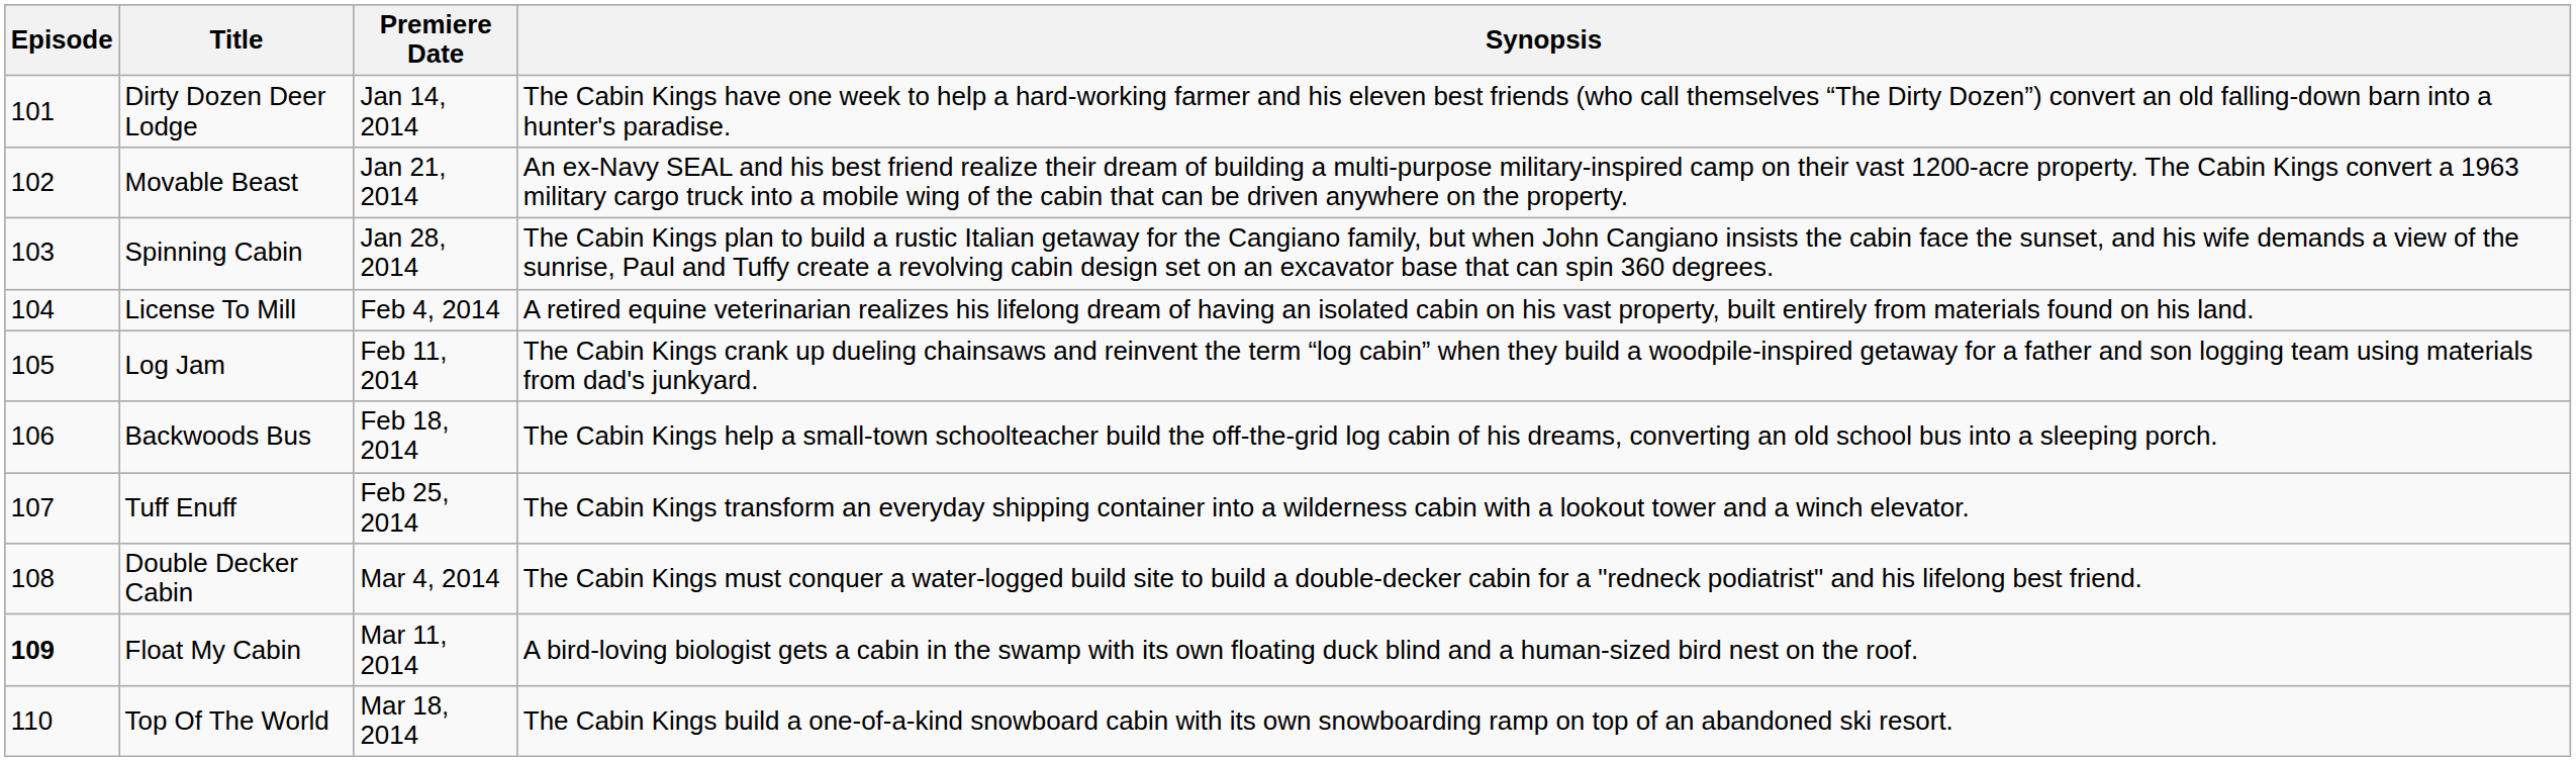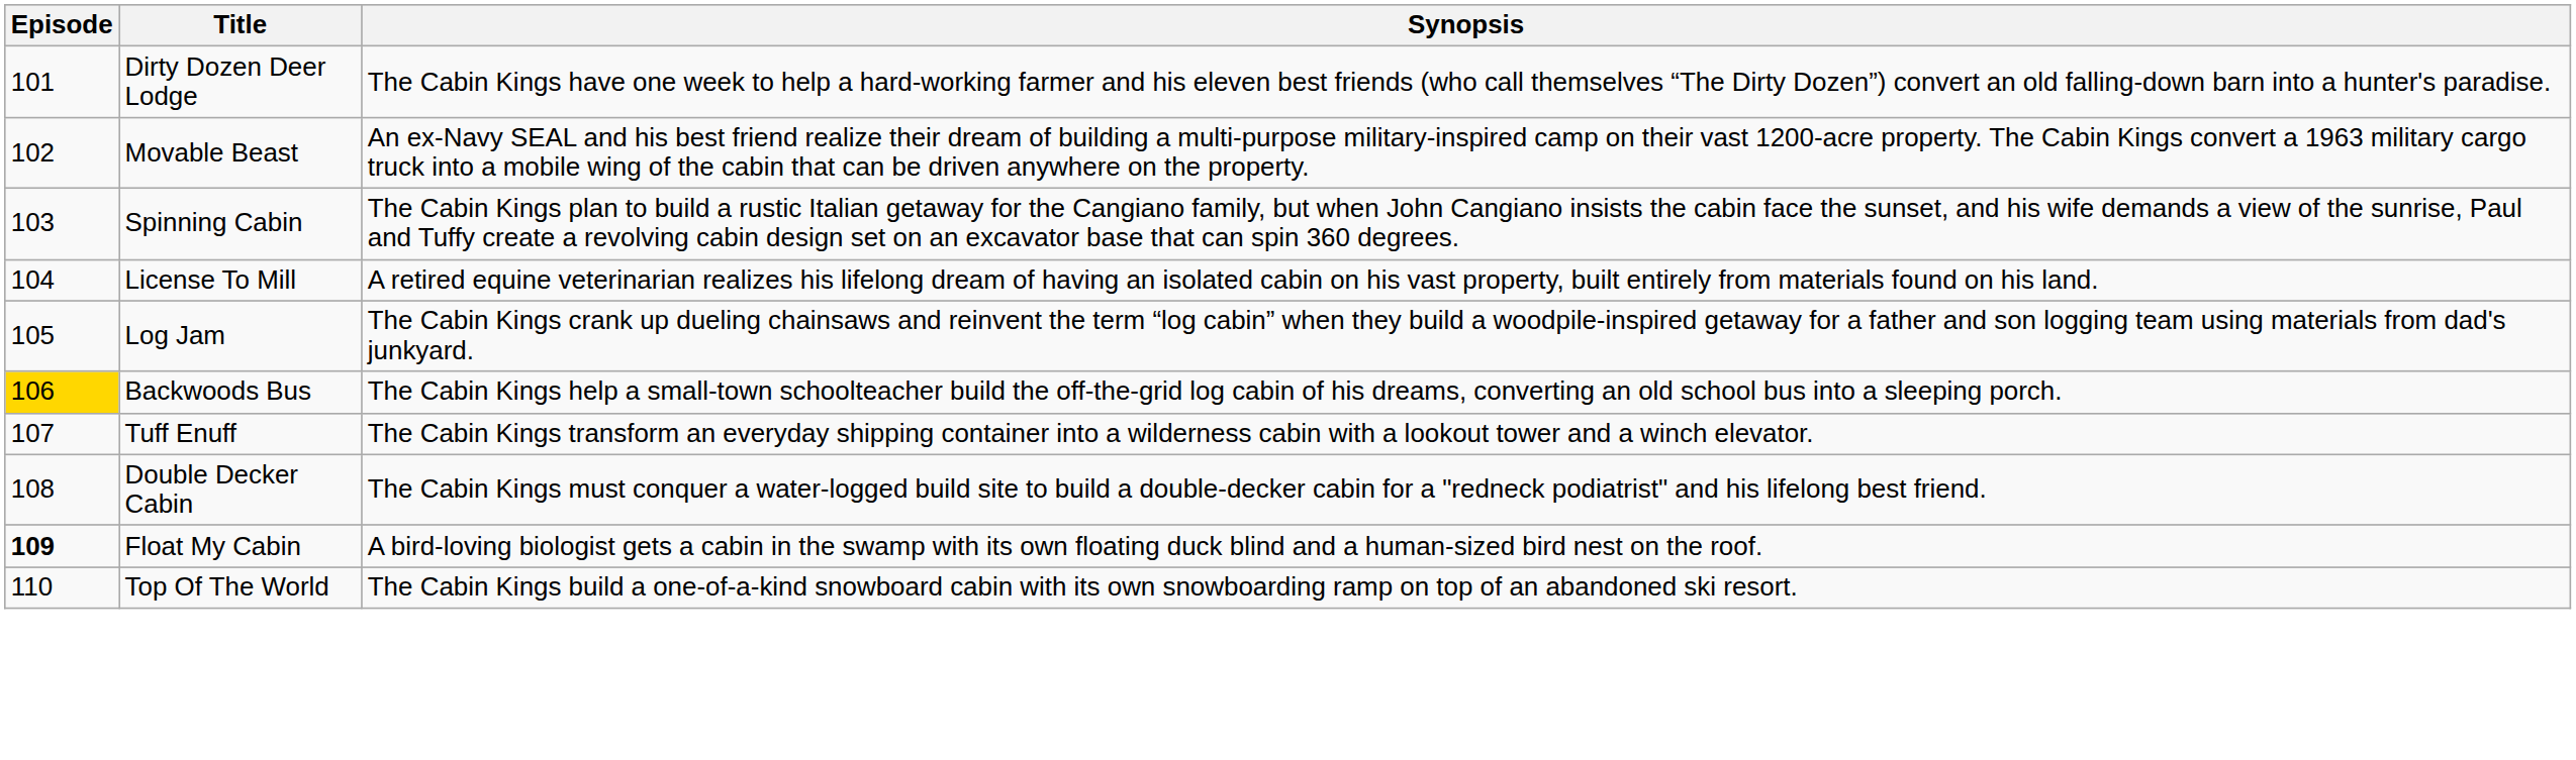 <table class="wikitable">
 <tr>
 <th>Episode</th>
 <th>Title</th>
-<th>Premiere Date</th>
 <th>Synopsis</th>
 </tr>
 <tr>
 <td>101</td>
 <td>Dirty Dozen Deer Lodge</td>
-<td>Jan 14, 2014</td>
 <td>The Cabin Kings have one week to help a hard-working farmer and his eleven best friends (who call themselves “The Dirty Dozen”) convert an old falling-down barn into a hunter's paradise.</td>
 </tr>
 <tr>
 <td>102</td>
 <td>Movable Beast</td>
-<td>Jan 21, 2014</td>
 <td>An ex-Navy SEAL and his best friend realize their dream of building a multi-purpose military-inspired camp on their vast 1200-acre property.  The Cabin Kings convert a 1963 military cargo truck into a mobile wing of the cabin that can be driven anywhere on the property.</td>
 </tr>
 <tr>
 <td>103</td>
 <td>Spinning Cabin</td>
-<td>Jan 28, 2014</td>
 <td>The Cabin Kings plan to build a rustic Italian getaway for the Cangiano family, but when John Cangiano insists the cabin face the sunset, and his wife demands a view of the sunrise, Paul and Tuffy create a revolving cabin design set on an excavator base that can spin 360 degrees.</td>
 </tr>
 <tr>
 <td>104</td>
 <td>License To Mill</td>
-<td>Feb 4, 2014</td>
 <td>A retired equine veterinarian realizes his lifelong dream of having an isolated cabin on his vast property, built entirely from materials found on his land.</td>
 </tr>
 <tr>
 <td>105</td>
 <td>Log Jam</td>
-<td>Feb 11, 2014</td>
 <td>The Cabin Kings crank up dueling chainsaws and reinvent the term “log cabin” when they build a woodpile-inspired getaway for a father and son logging team using materials from dad's junkyard.</td>
 </tr>
 <tr>
-<td>106</td>
+<td style="background: gold;">106</td>
 <td>Backwoods Bus</td>
-<td>Feb 18, 2014</td>
 <td>The Cabin Kings help a small-town schoolteacher build the off-the-grid log cabin of his dreams, converting an old school bus into a sleeping porch.</td>
 </tr>
 <tr>
 <td>107</td>
 <td>Tuff Enuff</td>
-<td>Feb 25, 2014</td>
 <td>The Cabin Kings transform an everyday shipping container into a wilderness cabin with a lookout tower and a winch elevator.</td>
 </tr>
 <tr>
 <td>108</td>
 <td>Double Decker Cabin</td>
-<td>Mar 4, 2014</td>
 <td>The Cabin Kings must conquer a water-logged build site to build a double-decker cabin for a "redneck podiatrist" and his lifelong best friend.</td>
 </tr>
 <tr>
 <td><strong>109</strong></td>
 <td>Float My Cabin</td>
-<td>Mar 11, 2014</td>
 <td>A bird-loving biologist gets a cabin in the swamp with its own floating duck blind and a human-sized bird nest on the roof.</td>
 </tr>
 <tr>
 <td>110</td>
 <td>Top Of The World</td>
-<td>Mar 18, 2014</td>
 <td>The Cabin Kings build a one-of-a-kind snowboard cabin with its own snowboarding ramp on top of an abandoned ski resort.</td>
 </tr>
 </table>
